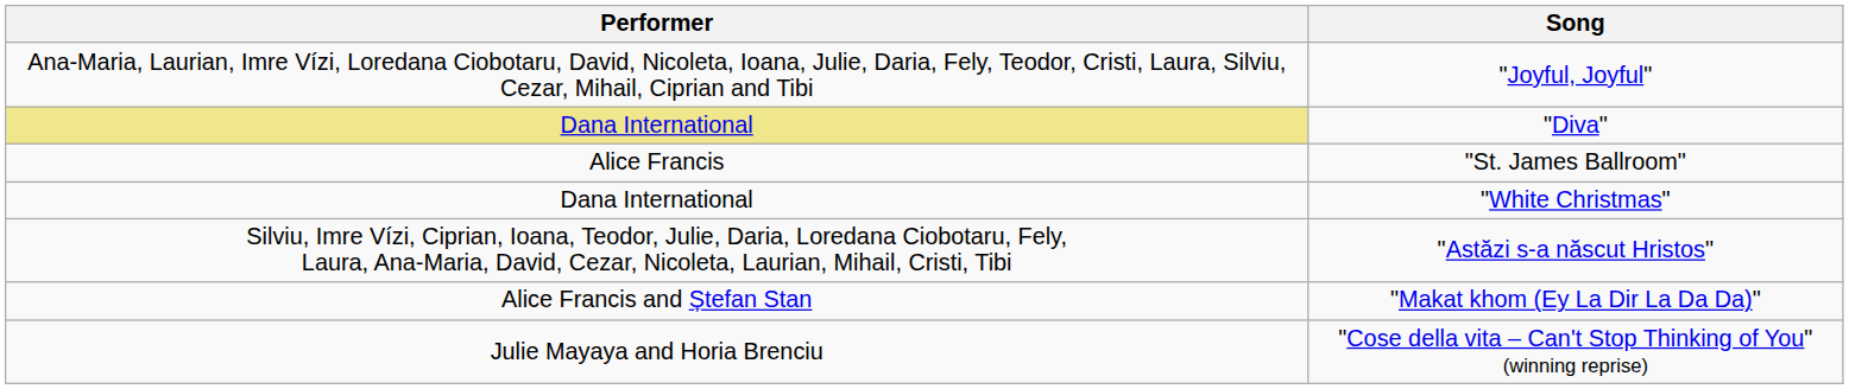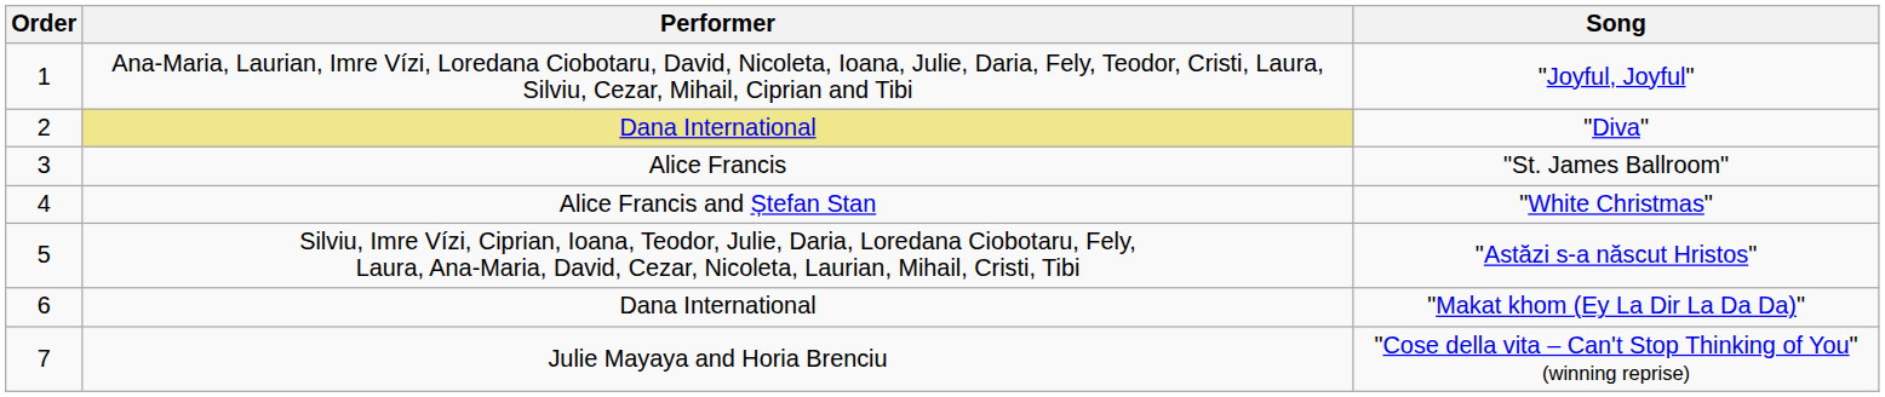 <table class="wikitable" style="text-align:center">
 <tr>
+<th>Order</th>
 <th>Performer</th>
 <th>Song</th>
 </tr>
 <tr>
+<td>1</td>
 <td>Ana-Maria, Laurian, Imre Vízi, Loredana Ciobotaru, David, Nicoleta, Ioana, Julie, Daria, Fely, Teodor, Cristi, Laura, Silviu, Cezar, Mihail, Ciprian and Tibi</td>
 <td>"<a href='#'>Joyful, Joyful</a>"</td>
 </tr>
 <tr>
+<td>2</td>
 <td style="background: khaki;"><a href='#'>Dana International</a></td>
 <td>"<a href='#'>Diva</a>"</td>
 </tr>
 <tr>
+<td>3</td>
 <td>Alice Francis</td>
 <td>"St. James Ballroom"</td>
 </tr>
 <tr>
-<td>Dana International</td>
+<td>4</td>
+<td>Alice Francis and <a href='#'>Ștefan Stan</a></td>
 <td>"<a href='#'>White Christmas</a>"</td>
 </tr>
 <tr>
+<td>5</td>
 <td>Silviu, Imre Vízi, Ciprian, Ioana, Teodor, Julie, Daria, Loredana Ciobotaru, Fely,<br>Laura, Ana-Maria, David, Cezar, Nicoleta, Laurian, Mihail, Cristi, Tibi</td>
 <td>"<a href='#'>Astăzi s-a născut Hristos</a>"</td>
 </tr>
 <tr>
-<td>Alice Francis and <a href='#'>Ștefan Stan</a></td>
+<td>6</td>
+<td>Dana International</td>
 <td>"<a href='#'>Makat khom (Ey La Dir La Da Da)</a>"</td>
 </tr>
 <tr>
+<td>7</td>
 <td>Julie Mayaya and Horia Brenciu</td>
 <td>"<a href='#'>Cose della vita – Can't Stop Thinking of You</a>"<small> (winning reprise)</small></td>
 </tr>
 </table>
